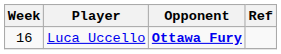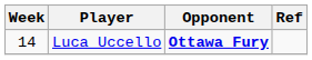 <table class=wikitable>
 <tr>
 <th>Week</th>
 <th>Player</th>
 <th>Opponent</th>
 <th>Ref</th>
 </tr>
 <tr>
-<td align=center>16</td>
+<td align=center>14</td>
 <td> <a href='#'>Luca Uccello</a></td>
 <td><strong><a href='#'>Ottawa Fury</a></strong></td>
 <td></td>
 </tr>
 <tr>
 </tr>
 </table>
